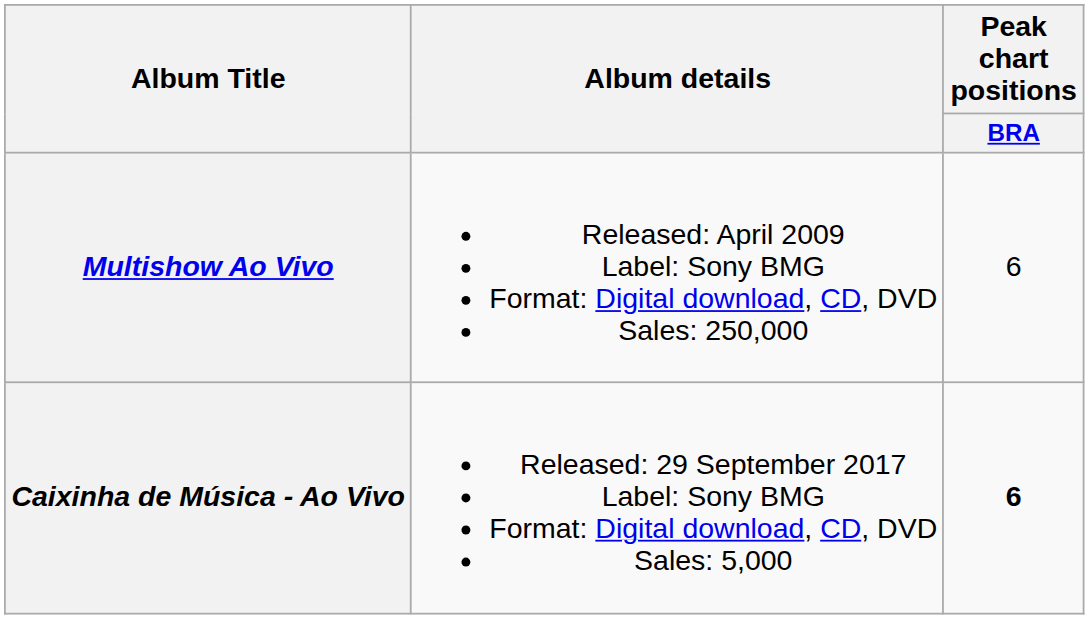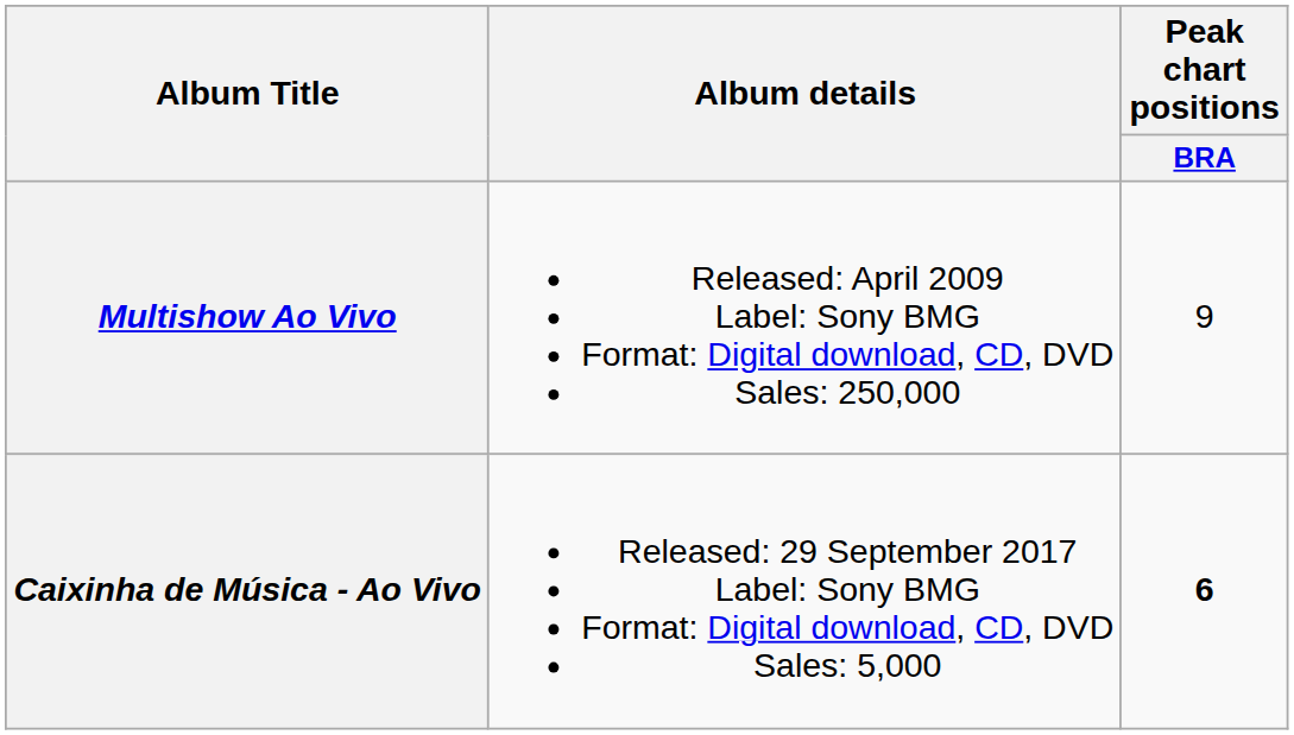 <table class="wikitable plainrowheaders" style="text-align:center;" border="1">
 <tr>
 <th scope="col" rowspan="2">Album Title</th>
 <th scope="col" rowspan="2">Album details</th>
 <th scope="col" colspan="1">Peak chart positions</th>
 </tr>
 <tr>
 <th scope="col" style="width:3em;font-size:85%;"><a href='#'>BRA</a></th>
 </tr>
 <tr>
 <th scope="row"><strong><em><a href='#'>Multishow Ao Vivo</a></em></strong></th>
 <td><br><ul><li>Released: April 2009</li><li>Label: Sony BMG</li><li>Format: <a href='#'>Digital download</a>, <a href='#'>CD</a>, DVD</li><li>Sales: 250,000</li></ul></td>
-<td>6</td>
+<td>9</td>
 </tr>
 <tr>
 <th scope="row"><strong><em>Caixinha de Música - Ao Vivo</em></strong></th>
 <td><br><ul><li>Released: 29 September 2017</li><li>Label: Sony BMG</li><li>Format: <a href='#'>Digital download</a>, <a href='#'>CD</a>, DVD</li><li>Sales: 5,000</li></ul></td>
 <td><strong>6</strong></td>
 </tr>
 </table>
